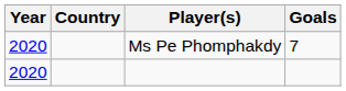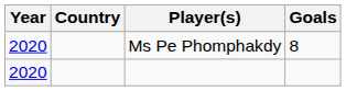 <table class=wikitable>
 <tr>
 <th>Year</th>
 <th>Country</th>
 <th>Player(s)</th>
 <th>Goals</th>
 </tr>
 <tr>
 <td><a href='#'>2020</a></td>
 <td></td>
 <td>Ms Pe Phomphakdy</td>
-<td>7</td>
+<td>8</td>
 </tr>
 <tr>
 <td><a href='#'>2020</a></td>
 <td></td>
 <td></td>
 <td></td>
 </tr>
 </table>
